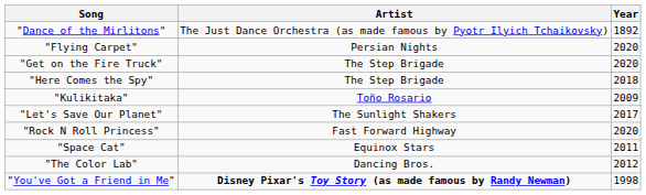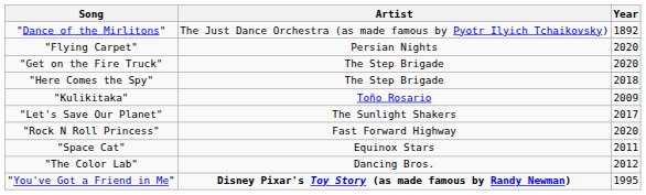 <table class="wikitable sortable" style="text-align:center;">
 <tr>
 <th scope="col">Song</th>
 <th scope="col">Artist</th>
 <th scope="col">Year</th>
 </tr>
 <tr>
 <td>"<a href='#'>Dance of the Mirlitons</a>"</td>
 <td>The Just Dance Orchestra (as made famous by <a href='#'>Pyotr Ilyich Tchaikovsky</a>)</td>
 <td>1892</td>
 </tr>
 <tr>
 <td>"Flying Carpet"</td>
 <td>Persian Nights</td>
 <td>2020</td>
 </tr>
 <tr>
 <td>"Get on the Fire Truck"</td>
 <td>The Step Brigade</td>
 <td>2020</td>
 </tr>
 <tr>
 <td>"Here Comes the Spy"</td>
 <td>The Step Brigade</td>
 <td>2018</td>
 </tr>
 <tr>
 <td>"Kulikitaka"</td>
 <td><a href='#'>Toño Rosario</a></td>
 <td>2009</td>
 </tr>
 <tr>
 <td>"Let's Save Our Planet"</td>
 <td>The Sunlight Shakers</td>
 <td>2017</td>
 </tr>
 <tr>
 <td>"Rock N Roll Princess"</td>
 <td>Fast Forward Highway</td>
 <td>2020</td>
 </tr>
 <tr>
 <td>"Space Cat"</td>
 <td>Equinox Stars</td>
 <td>2011</td>
 </tr>
 <tr>
 <td>"The Color Lab"</td>
 <td>Dancing Bros.</td>
 <td>2012</td>
 </tr>
 <tr>
 <td>"<a href='#'>You've Got a Friend in Me</a>"</td>
 <td><strong>Disney Pixar's <em><a href='#'>Toy Story</a></em> (as made famous by <a href='#'>Randy Newman</a>)</strong></td>
-<td>1998</td>
+<td>1995</td>
 </tr>
 </table>
